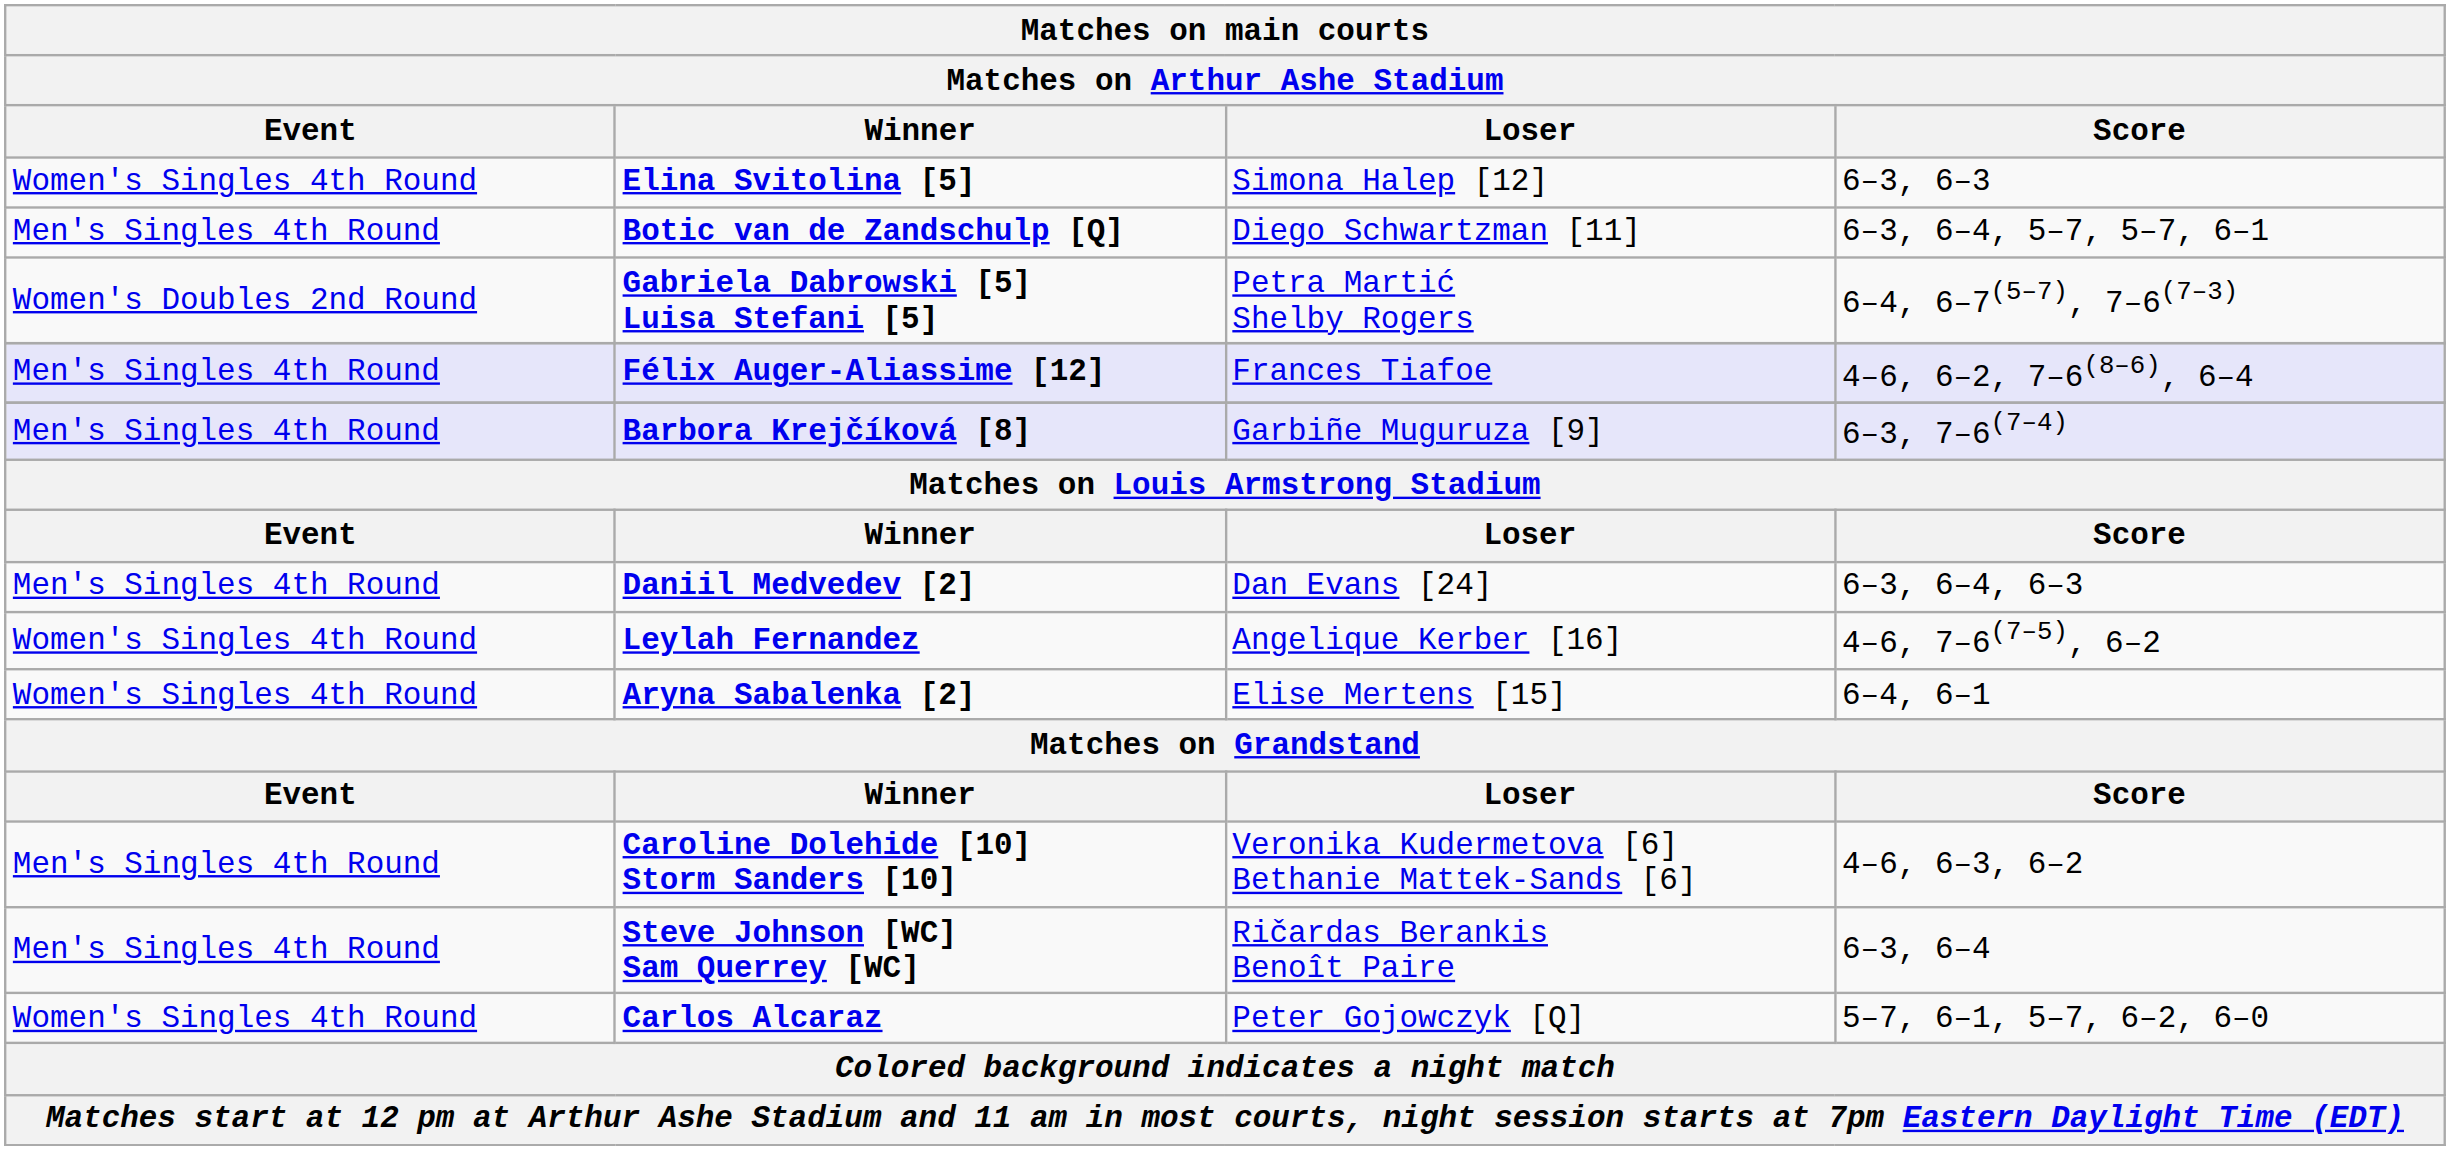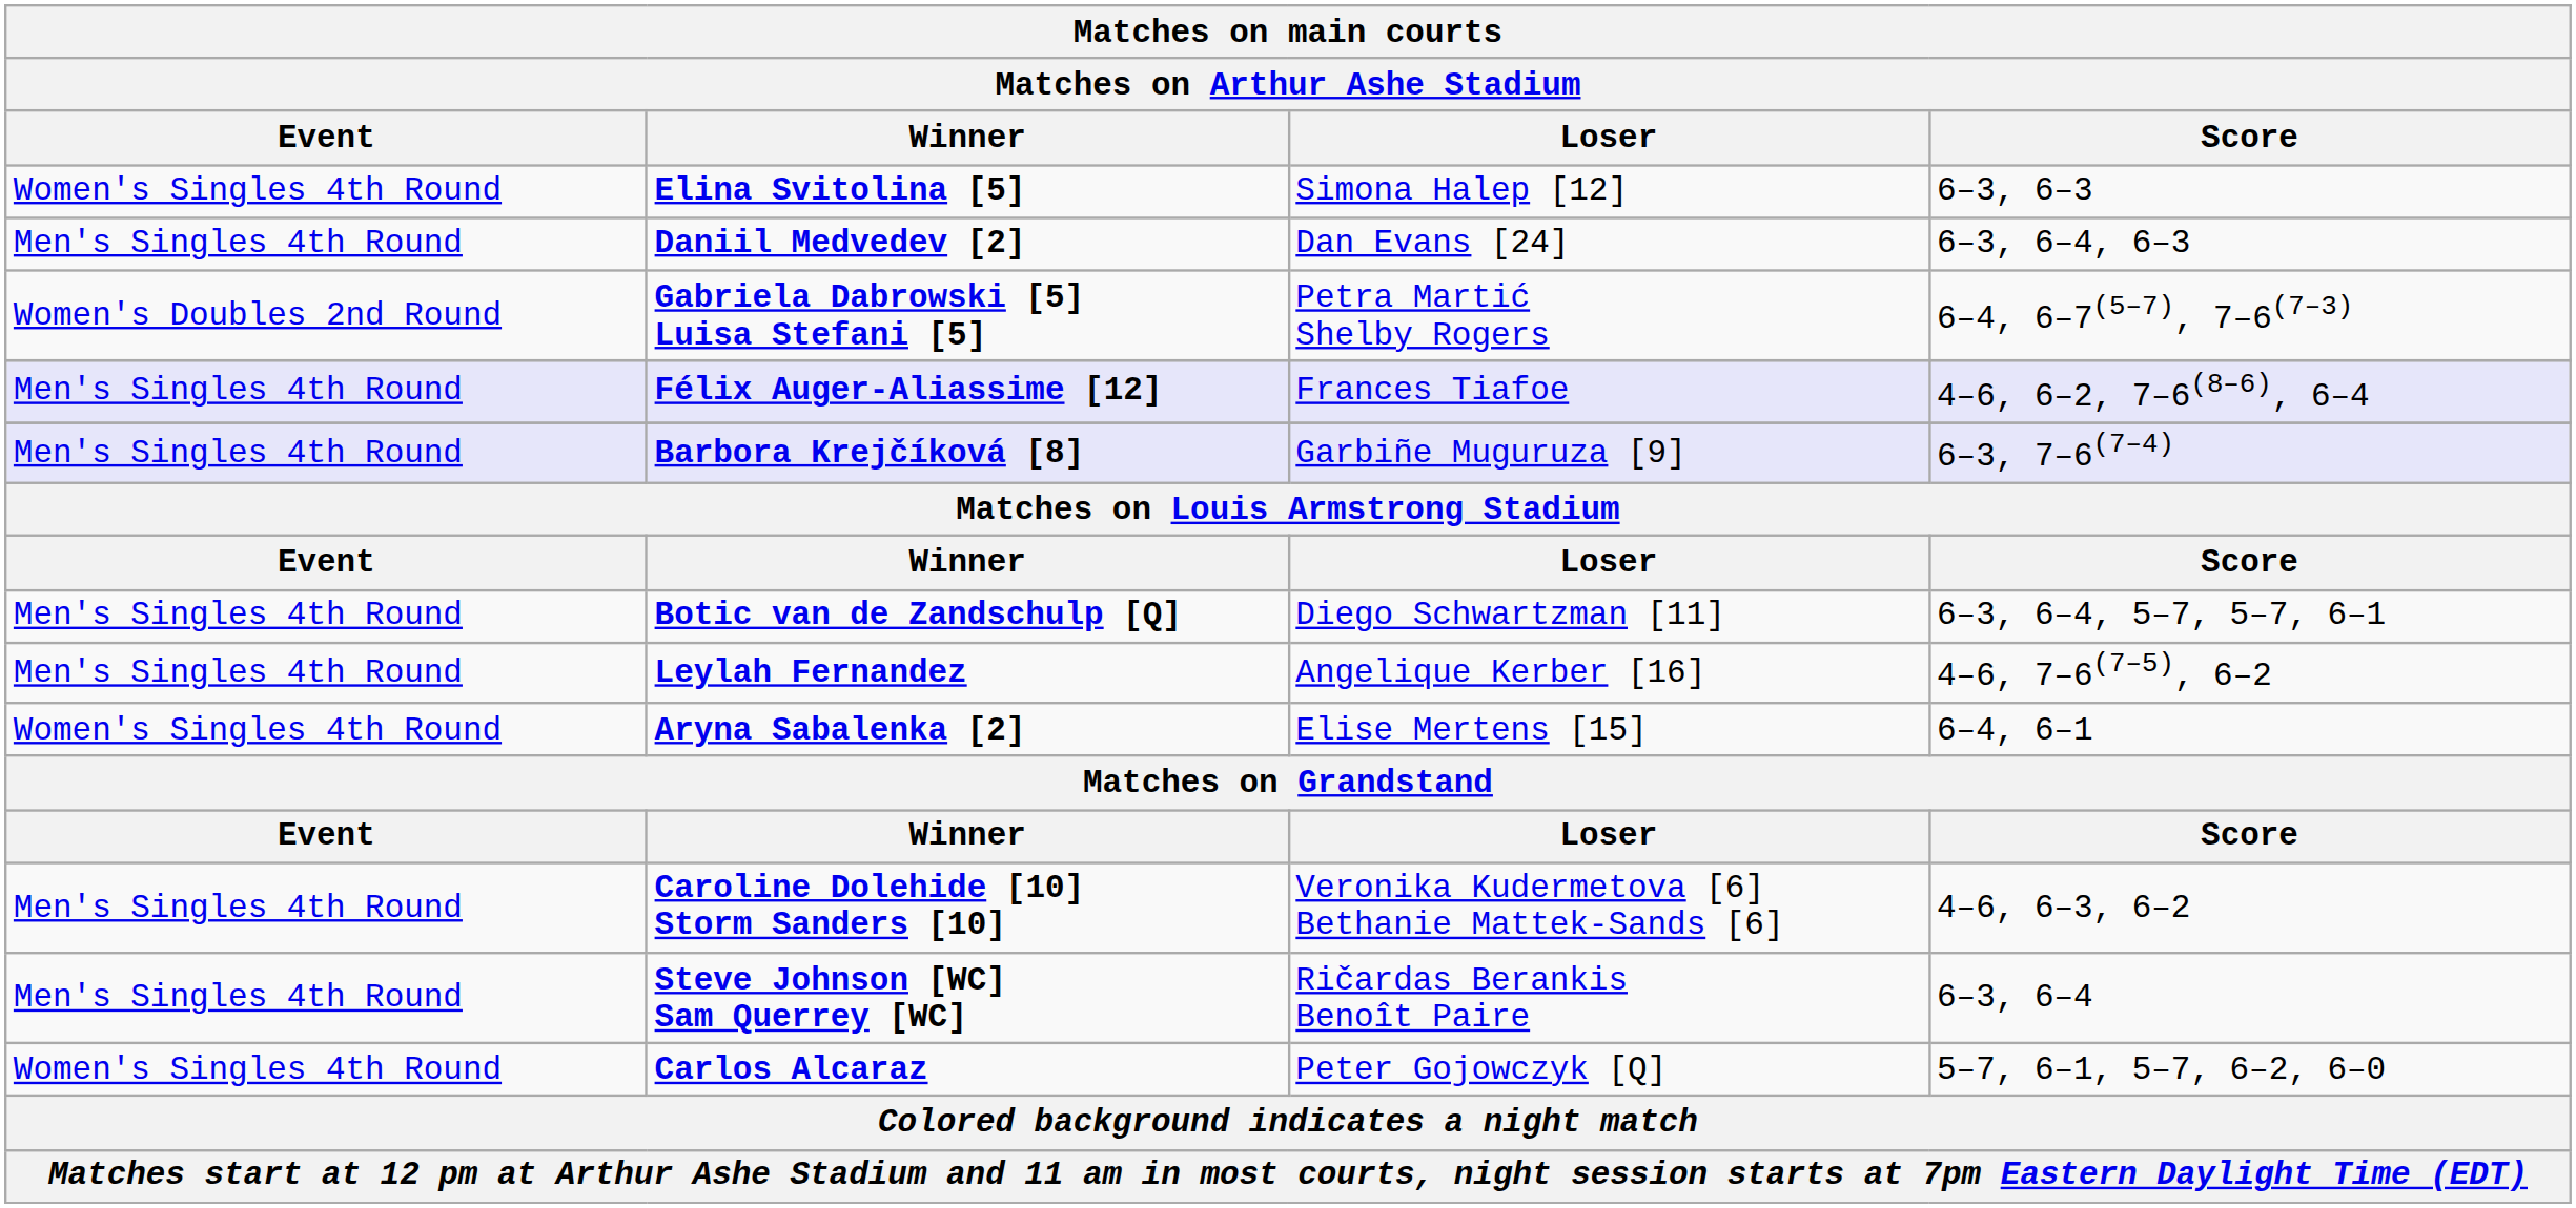 <table class="wikitable" style="margin:auto;">
 <tr>
 <th colspan="4" style="white-space:nowrap;">Matches on main courts</th>
 </tr>
 <tr>
 <th colspan="4"><strong>Matches on <a href='#'>Arthur Ashe Stadium</a></strong></th>
 </tr>
 <tr>
 <th width="250">Event</th>
 <th width="250">Winner</th>
 <th width="250">Loser</th>
 <th width="250">Score</th>
 </tr>
 <tr>
 <td><a href='#'>Women's Singles 4th Round</a></td>
 <td><strong> <a href='#'>Elina Svitolina</a> [5]</strong></td>
 <td> <a href='#'>Simona Halep</a> [12]</td>
 <td>6–3, 6–3</td>
 </tr>
 <tr>
 <td><a href='#'>Men's Singles 4th Round</a></td>
-<td><strong> <a href='#'>Botic van de Zandschulp</a> [Q]</strong></td>
-<td> <a href='#'>Diego Schwartzman</a> [11]</td>
-<td>6–3, 6–4, 5–7, 5–7, 6–1</td>
+<td><strong> <a href='#'>Daniil Medvedev</a> [2]</strong></td>
+<td> <a href='#'>Dan Evans</a> [24]</td>
+<td>6–3, 6–4, 6–3</td>
 </tr>
 <tr>
 <td><a href='#'>Women's Doubles 2nd Round</a></td>
 <td><strong> <a href='#'>Gabriela Dabrowski</a> [5]</strong> <br> <strong> <a href='#'>Luisa Stefani</a> [5]</strong></td>
 <td> <a href='#'>Petra Martić</a> <br>  <a href='#'>Shelby Rogers</a></td>
 <td>6–4, 6–7<sup>(5–7)</sup>, 7–6<sup>(7–3)</sup></td>
 </tr>
 <tr>
 </tr>
 <tr bgcolor="lavender">
 <td><a href='#'>Men's Singles 4th Round</a></td>
 <td><strong> <a href='#'>Félix Auger-Aliassime</a> [12]</strong></td>
 <td> <a href='#'>Frances Tiafoe</a></td>
 <td>4–6, 6–2, 7–6<sup>(8–6)</sup>, 6–4</td>
 </tr>
 <tr>
 </tr>
 <tr bgcolor="lavender">
 <td><a href='#'>Men's Singles 4th Round</a></td>
 <td><strong> <a href='#'>Barbora Krejčíková</a> [8]</strong></td>
 <td> <a href='#'>Garbiñe Muguruza</a> [9]</td>
 <td>6–3, 7–6<sup>(7–4)</sup></td>
 </tr>
 <tr>
 <th colspan="4"><strong>Matches on <a href='#'>Louis Armstrong Stadium</a></strong></th>
 </tr>
 <tr>
 <th width="250">Event</th>
 <th width="250">Winner</th>
 <th width="250">Loser</th>
 <th width="250">Score</th>
 </tr>
 <tr>
 <td><a href='#'>Men's Singles 4th Round</a></td>
-<td><strong> <a href='#'>Daniil Medvedev</a> [2]</strong></td>
-<td> <a href='#'>Dan Evans</a> [24]</td>
-<td>6–3, 6–4, 6–3</td>
+<td><strong> <a href='#'>Botic van de Zandschulp</a> [Q]</strong></td>
+<td> <a href='#'>Diego Schwartzman</a> [11]</td>
+<td>6–3, 6–4, 5–7, 5–7, 6–1</td>
 </tr>
 <tr>
-<td><a href='#'>Women's Singles 4th Round</a></td>
+<td><a href='#'>Men's Singles 4th Round</a></td>
 <td><strong> <a href='#'>Leylah Fernandez</a></strong></td>
 <td> <a href='#'>Angelique Kerber</a> [16]</td>
 <td>4–6, 7–6<sup>(7–5)</sup>, 6–2</td>
 </tr>
 <tr>
 <td><a href='#'>Women's Singles 4th Round</a></td>
 <td><strong> <a href='#'>Aryna Sabalenka</a> [2]</strong></td>
 <td> <a href='#'>Elise Mertens</a> [15]</td>
 <td>6–4, 6–1</td>
 </tr>
 <tr>
 <th colspan="4"><strong>Matches on <a href='#'>Grandstand</a></strong></th>
 </tr>
 <tr>
 <th width="250">Event</th>
 <th width="250">Winner</th>
 <th width="250">Loser</th>
 <th width="250">Score</th>
 </tr>
 <tr>
 <td><a href='#'>Men's Singles 4th Round</a></td>
 <td><strong> <a href='#'>Caroline Dolehide</a> [10]</strong><br>  <strong><a href='#'>Storm Sanders</a> [10]</strong></td>
 <td> <a href='#'>Veronika Kudermetova</a> [6]<br> <a href='#'>Bethanie Mattek-Sands</a> [6]</td>
 <td>4–6, 6–3, 6–2</td>
 </tr>
 <tr>
 <td><a href='#'>Men's Singles 4th Round</a></td>
 <td><strong> <a href='#'>Steve Johnson</a> [WC]</strong> <br>  <strong><a href='#'>Sam Querrey</a> [WC]</strong></td>
 <td> <a href='#'>Ričardas Berankis</a> <br>  <a href='#'>Benoît Paire</a></td>
 <td>6–3, 6–4</td>
 </tr>
 <tr>
 <td><a href='#'>Women's Singles 4th Round</a></td>
 <td><strong> <a href='#'>Carlos Alcaraz</a></strong></td>
 <td> <a href='#'>Peter Gojowczyk</a> [Q]</td>
 <td>5–7, 6–1, 5–7, 6–2, 6–0</td>
 </tr>
 <tr>
 <th colspan="4"><em>Colored background indicates a night match</em></th>
 </tr>
 <tr>
 <th colspan="4"><em>Matches start at 12 pm at Arthur Ashe Stadium and 11 am in most courts, night session starts at 7pm <a href='#'>Eastern Daylight Time (EDT)</a></em></th>
 </tr>
 </table>
